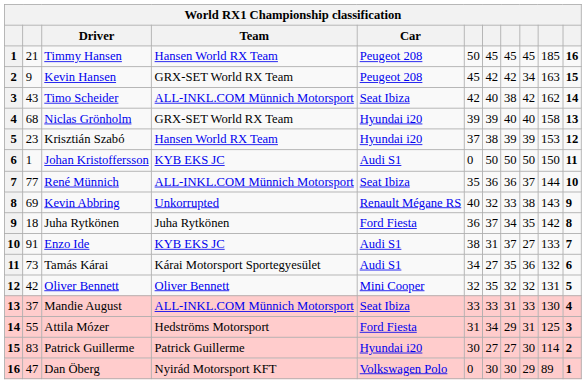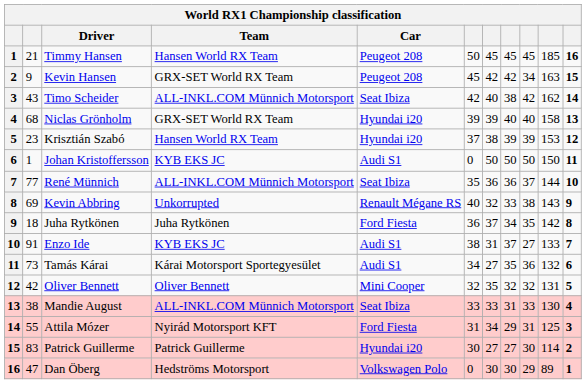 <table class="wikitable" style="font-size:95%">
 <tr>
 <th colspan="11">World RX1 Championship classification</th>
 </tr>
 <tr>
 <th></th>
 <th></th>
 <th>Driver</th>
 <th>Team</th>
 <th>Car</th>
 <th></th>
 <th></th>
 <th></th>
 <th></th>
 <th></th>
 <th></th>
 </tr>
 <tr>
 <th>1</th>
 <td>21</td>
 <td> <a href='#'>Timmy Hansen</a></td>
 <td><a href='#'>Hansen World RX Team</a></td>
 <td><a href='#'>Peugeot 208</a></td>
 <td>50</td>
 <td>45</td>
 <td>45</td>
 <td>45</td>
 <td>185</td>
 <td><strong>16</strong></td>
 </tr>
 <tr>
 <th>2</th>
 <td>9</td>
 <td> <a href='#'>Kevin Hansen</a></td>
 <td>GRX-SET World RX Team</td>
 <td><a href='#'>Peugeot 208</a></td>
 <td>45</td>
 <td>42</td>
 <td>42</td>
 <td>34</td>
 <td>163</td>
 <td><strong>15</strong></td>
 </tr>
 <tr>
 <th>3</th>
 <td>43</td>
 <td> <a href='#'>Timo Scheider</a></td>
 <td><a href='#'>ALL-INKL.COM Münnich Motorsport</a></td>
 <td><a href='#'>Seat Ibiza</a></td>
 <td>42</td>
 <td>40</td>
 <td>38</td>
 <td>42</td>
 <td>162</td>
 <td><strong>14</strong></td>
 </tr>
 <tr>
 <th>4</th>
 <td>68</td>
 <td> <a href='#'>Niclas Grönholm</a></td>
 <td>GRX-SET World RX Team</td>
 <td><a href='#'>Hyundai i20</a></td>
 <td>39</td>
 <td>39</td>
 <td>40</td>
 <td>40</td>
 <td>158</td>
 <td><strong>13</strong></td>
 </tr>
 <tr>
 <th>5</th>
 <td>23</td>
 <td> Krisztián Szabó</td>
 <td><a href='#'>Hansen World RX Team</a></td>
 <td><a href='#'>Hyundai i20</a></td>
 <td>37</td>
 <td>38</td>
 <td>39</td>
 <td>39</td>
 <td>153</td>
 <td><strong>12</strong></td>
 </tr>
 <tr>
 <th>6</th>
 <td>1</td>
 <td> <a href='#'>Johan Kristoffersson</a></td>
 <td><a href='#'>KYB EKS JC</a></td>
 <td><a href='#'>Audi S1</a></td>
 <td>0</td>
 <td>50</td>
 <td>50</td>
 <td>50</td>
 <td>150</td>
 <td><strong>11</strong></td>
 </tr>
 <tr>
 <th>7</th>
 <td>77</td>
 <td> <a href='#'>René Münnich</a></td>
 <td><a href='#'>ALL-INKL.COM Münnich Motorsport</a></td>
 <td><a href='#'>Seat Ibiza</a></td>
 <td>35</td>
 <td>36</td>
 <td>36</td>
 <td>37</td>
 <td>144</td>
 <td><strong>10</strong></td>
 </tr>
 <tr>
 <th>8</th>
 <td>69</td>
 <td> <a href='#'>Kevin Abbring</a></td>
 <td><a href='#'>Unkorrupted</a></td>
 <td><a href='#'>Renault Mégane RS</a></td>
 <td>40</td>
 <td>32</td>
 <td>33</td>
 <td>38</td>
 <td>143</td>
 <td><strong>9</strong></td>
 </tr>
 <tr>
 <th>9</th>
 <td>18</td>
 <td> Juha Rytkönen</td>
 <td>Juha Rytkönen</td>
 <td><a href='#'>Ford Fiesta</a></td>
 <td>36</td>
 <td>37</td>
 <td>34</td>
 <td>35</td>
 <td>142</td>
 <td><strong>8</strong></td>
 </tr>
 <tr>
 <th>10</th>
 <td>91</td>
 <td> <a href='#'>Enzo Ide</a></td>
 <td><a href='#'>KYB EKS JC</a></td>
 <td><a href='#'>Audi S1</a></td>
 <td>38</td>
 <td>31</td>
 <td>37</td>
 <td>27</td>
 <td>133</td>
 <td><strong>7</strong></td>
 </tr>
 <tr>
 <th>11</th>
 <td>73</td>
 <td> Tamás Kárai</td>
 <td>Kárai Motorsport Sportegyesület</td>
 <td><a href='#'>Audi S1</a></td>
 <td>34</td>
 <td>27</td>
 <td>35</td>
 <td>36</td>
 <td>132</td>
 <td><strong>6</strong></td>
 </tr>
 <tr>
 <th>12</th>
 <td>42</td>
 <td> <a href='#'>Oliver Bennett</a></td>
 <td><a href='#'>Oliver Bennett</a></td>
 <td><a href='#'>Mini Cooper</a></td>
 <td>32</td>
 <td>35</td>
 <td>32</td>
 <td>32</td>
 <td>131</td>
 <td><strong>5</strong></td>
 </tr>
 <tr>
 <th style="background:#ffcccc;">13</th>
-<td style="background:#ffcccc;">37</td>
+<td style="background:#ffcccc;">38</td>
 <td style="background:#ffcccc;"> Mandie August</td>
 <td style="background:#ffcccc;"><a href='#'>ALL-INKL.COM Münnich Motorsport</a></td>
 <td style="background:#ffcccc;"><a href='#'>Seat Ibiza</a></td>
 <td style="background:#ffcccc;">33</td>
 <td style="background:#ffcccc;">33</td>
 <td style="background:#ffcccc;">31</td>
 <td style="background:#ffcccc;">33</td>
 <td style="background:#ffcccc;">130</td>
 <td style="background:#ffcccc;"><strong>4</strong></td>
 </tr>
 <tr>
 <th style="background:#ffcccc;">14</th>
 <td style="background:#ffcccc;">55</td>
 <td style="background:#ffcccc;"> Attila Mózer</td>
-<td style="background:#ffcccc;">Hedströms Motorsport</td>
+<td style="background:#ffcccc;">Nyirád Motorsport KFT</td>
 <td style="background:#ffcccc;"><a href='#'>Ford Fiesta</a></td>
 <td style="background:#ffcccc;">31</td>
 <td style="background:#ffcccc;">34</td>
 <td style="background:#ffcccc;">29</td>
 <td style="background:#ffcccc;">31</td>
 <td style="background:#ffcccc;">125</td>
 <td style="background:#ffcccc;"><strong>3</strong></td>
 </tr>
 <tr>
 <th style="background:#ffcccc;">15</th>
 <td style="background:#ffcccc;">83</td>
 <td style="background:#ffcccc;"> Patrick Guillerme</td>
 <td style="background:#ffcccc;">Patrick Guillerme</td>
 <td style="background:#ffcccc;"><a href='#'>Hyundai i20</a></td>
 <td style="background:#ffcccc;">30</td>
 <td style="background:#ffcccc;">27</td>
 <td style="background:#ffcccc;">27</td>
 <td style="background:#ffcccc;">30</td>
 <td style="background:#ffcccc;">114</td>
 <td style="background:#ffcccc;"><strong>2</strong></td>
 </tr>
 <tr>
 <th style="background:#ffcccc;">16</th>
 <td style="background:#ffcccc;">47</td>
 <td style="background:#ffcccc;"> Dan Öberg</td>
-<td style="background:#ffcccc;">Nyirád Motorsport KFT</td>
+<td style="background:#ffcccc;">Hedströms Motorsport</td>
 <td style="background:#ffcccc;"><a href='#'>Volkswagen Polo</a></td>
 <td style="background:#ffcccc;">0</td>
 <td style="background:#ffcccc;">30</td>
 <td style="background:#ffcccc;">30</td>
 <td style="background:#ffcccc;">29</td>
 <td style="background:#ffcccc;">89</td>
 <td style="background:#ffcccc;"><strong>1</strong></td>
 </tr>
 </table>
